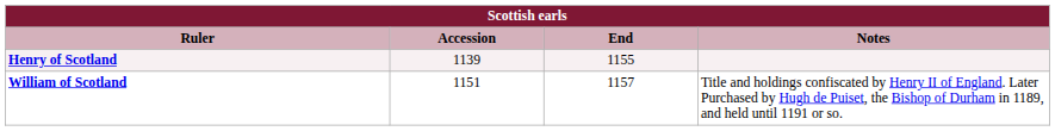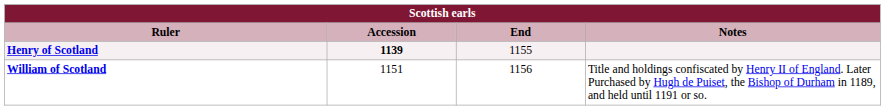 <table class="wikitable" style="width:95%;" border="1" cellpadding="2">
 <tr>
 <th colspan="4" style="background-color: #7F1734; color: white;">Scottish earls</th>
 </tr>
 <tr>
 <th style="background-color: #D4B1BB; width: 35%;">Ruler</th>
 <th style="background-color: #D4B1BB; width: 14%;">Accession</th>
 <th style="background-color: #D4B1BB; width: 14%;">End</th>
 <th style="background-color: #D4B1BB; width: 32%;">Notes</th>
 </tr>
 <tr valign="top" style="background-color: #F7F0F2;">
 <td><strong><a href='#'>Henry of Scotland</a></strong></td>
-<td style="text-align: center;">1139</td>
+<td style="text-align: center;"><strong>1139</strong></td>
 <td style="text-align: center;">1155</td>
 <td></td>
 </tr>
 <tr valign="top" style="background-color: white;">
 <td><strong><a href='#'>William of Scotland</a></strong></td>
 <td style="text-align: center;">1151</td>
-<td style="text-align: center;">1157</td>
+<td style="text-align: center;">1156</td>
 <td>Title and holdings confiscated by <a href='#'>Henry II of England</a>. Later Purchased by <a href='#'>Hugh de Puiset</a>, the <a href='#'>Bishop of Durham</a> in 1189, and held until 1191 or so.</td>
 </tr>
 </table>
